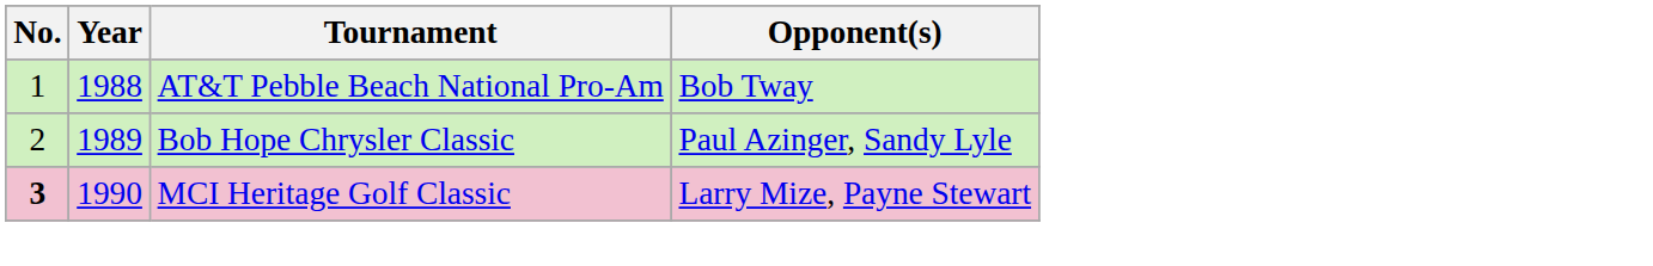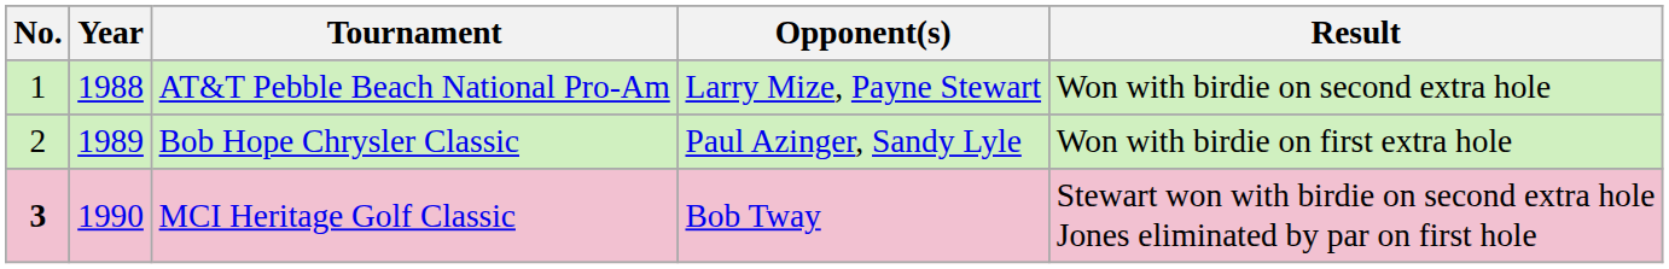 <table class="wikitable" style="font-size:95%;">
 <tr>
 <th>No.</th>
 <th>Year</th>
 <th>Tournament</th>
 <th>Opponent(s)</th>
+<th>Result</th>
 </tr>
 <tr style="background:#D0F0C0;">
 <td align=center>1</td>
 <td align=center><a href='#'>1988</a></td>
 <td><a href='#'>AT&T Pebble Beach National Pro-Am</a></td>
-<td> <a href='#'>Bob Tway</a></td>
+<td> <a href='#'>Larry Mize</a>,  <a href='#'>Payne Stewart</a></td>
+<td>Won with birdie on second extra hole</td>
 </tr>
 <tr style="background:#D0F0C0;">
 <td align=center>2</td>
 <td align=center><a href='#'>1989</a></td>
 <td><a href='#'>Bob Hope Chrysler Classic</a></td>
 <td> <a href='#'>Paul Azinger</a>,  <a href='#'>Sandy Lyle</a></td>
+<td>Won with birdie on first extra hole</td>
 </tr>
 <tr style="background:#F2C1D1;">
 <td align=center><strong>3</strong></td>
 <td align=center><a href='#'>1990</a></td>
 <td><a href='#'>MCI Heritage Golf Classic</a></td>
-<td> <a href='#'>Larry Mize</a>,  <a href='#'>Payne Stewart</a></td>
+<td> <a href='#'>Bob Tway</a></td>
+<td>Stewart won with birdie on second extra hole<br>Jones eliminated by par on first hole</td>
 </tr>
 </table>
